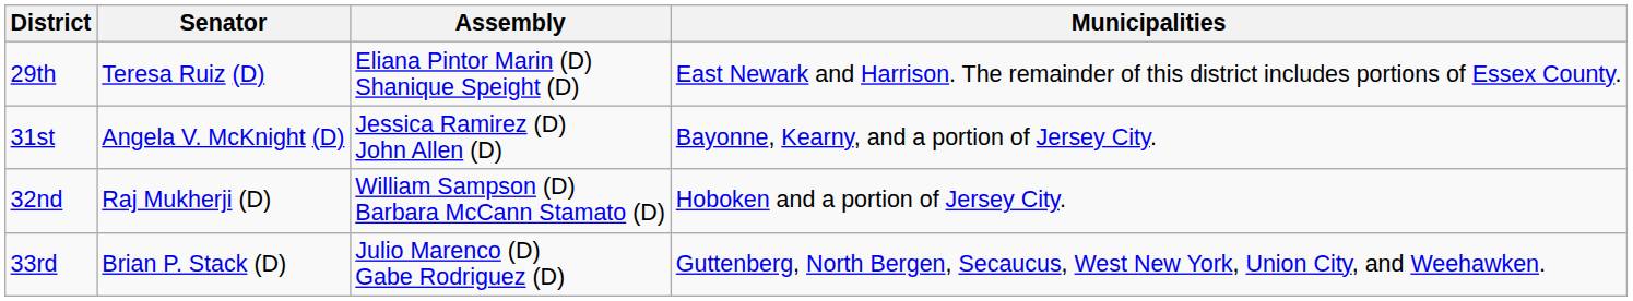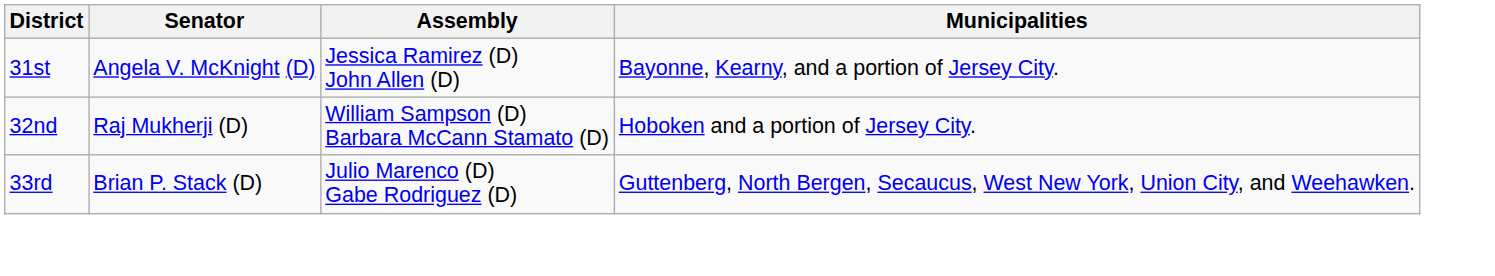 <table class="wikitable">
 <tr>
 <th>District</th>
 <th>Senator</th>
 <th>Assembly</th>
 <th>Municipalities</th>
-</tr>
-<tr>
-<td><a href='#'>29th</a></td>
-<td><a href='#'>Teresa Ruiz</a> <a href='#'>(D)</a></td>
-<td><a href='#'>Eliana Pintor Marin</a> (D)<br><a href='#'>Shanique Speight</a> (D)</td>
-<td><a href='#'>East Newark</a> and <a href='#'>Harrison</a>. The remainder of this district includes portions of <a href='#'>Essex County</a>.</td>
 </tr>
 <tr>
 <td><a href='#'>31st</a></td>
 <td><a href='#'>Angela V. McKnight</a> <a href='#'>(D)</a></td>
 <td><a href='#'>Jessica Ramirez</a> (D)<br><a href='#'>John Allen</a> (D)</td>
 <td><a href='#'>Bayonne</a>, <a href='#'>Kearny</a>, and a portion of <a href='#'>Jersey City</a>.</td>
 </tr>
 <tr>
 <td><a href='#'>32nd</a></td>
 <td><a href='#'>Raj Mukherji</a> (D)</td>
 <td><a href='#'>William Sampson</a> (D)<br><a href='#'>Barbara McCann Stamato</a> (D)</td>
 <td><a href='#'>Hoboken</a> and a portion of <a href='#'>Jersey City</a>.</td>
 </tr>
 <tr>
 <td><a href='#'>33rd</a></td>
 <td><a href='#'>Brian P. Stack</a> (D)</td>
 <td><a href='#'>Julio Marenco</a> (D)<br><a href='#'>Gabe Rodriguez</a> (D)</td>
 <td><a href='#'>Guttenberg</a>, <a href='#'>North Bergen</a>, <a href='#'>Secaucus</a>, <a href='#'>West New York</a>, <a href='#'>Union City</a>, and <a href='#'>Weehawken</a>.</td>
 </tr>
 </table>
